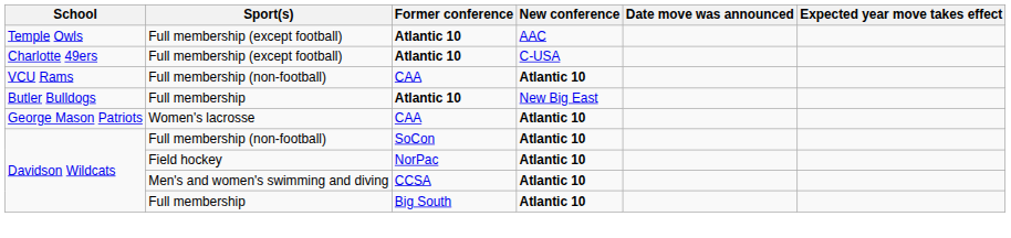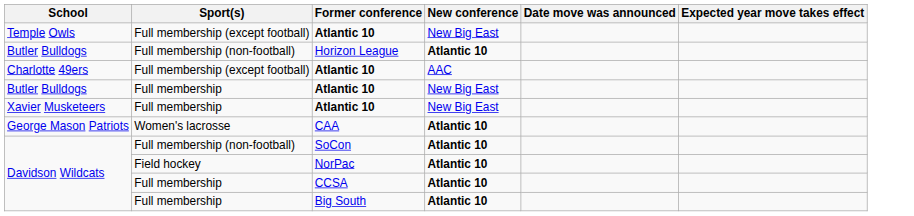 <table class="wikitable sortable">
 <tr>
 <th>School</th>
 <th>Sport(s)</th>
 <th>Former conference</th>
 <th>New conference</th>
 <th>Date move was announced</th>
 <th>Expected year move takes effect</th>
 </tr>
 <tr>
 <td><a href='#'>Temple</a> <a href='#'>Owls</a></td>
 <td>Full membership (except football)</td>
 <td><strong>Atlantic 10</strong></td>
-<td><a href='#'>AAC</a></td>
+<td><a href='#'>New Big East</a></td>
+<td></td>
+<td></td>
+</tr>
+<tr>
+<td><a href='#'>Butler</a> <a href='#'>Bulldogs</a></td>
+<td>Full membership (non-football)</td>
+<td><a href='#'>Horizon League</a></td>
+<td><strong>Atlantic 10</strong></td>
 <td></td>
 <td></td>
 </tr>
 <tr>
 <td><a href='#'>Charlotte</a> <a href='#'>49ers</a></td>
 <td>Full membership (except football)</td>
 <td><strong>Atlantic 10</strong></td>
-<td><a href='#'>C-USA</a></td>
-<td></td>
-<td></td>
-</tr>
-<tr>
-<td><a href='#'>VCU</a> <a href='#'>Rams</a></td>
-<td>Full membership (non-football)</td>
-<td><a href='#'>CAA</a></td>
-<td><strong>Atlantic 10</strong></td>
+<td><a href='#'>AAC</a></td>
 <td></td>
 <td></td>
 </tr>
 <tr>
 <td><a href='#'>Butler</a> <a href='#'>Bulldogs</a></td>
+<td>Full membership</td>
+<td><strong>Atlantic 10</strong></td>
+<td><a href='#'>New Big East</a></td>
+<td></td>
+<td></td>
+</tr>
+<tr>
+<td><a href='#'>Xavier</a> <a href='#'>Musketeers</a></td>
 <td>Full membership</td>
 <td><strong>Atlantic 10</strong></td>
 <td><a href='#'>New Big East</a></td>
 <td></td>
 <td></td>
 </tr>
 <tr>
 <td><a href='#'>George Mason</a> <a href='#'>Patriots</a></td>
 <td>Women's lacrosse</td>
 <td><a href='#'>CAA</a></td>
 <td><strong>Atlantic 10</strong></td>
 <td></td>
 <td></td>
 </tr>
 <tr>
 <td rowspan="4"><a href='#'>Davidson</a> <a href='#'>Wildcats</a></td>
 <td>Full membership (non-football)</td>
 <td><a href='#'>SoCon</a></td>
 <td><strong>Atlantic 10</strong></td>
 <td></td>
 <td></td>
 </tr>
 <tr>
 <td>Field hockey</td>
 <td><a href='#'>NorPac</a></td>
 <td><strong>Atlantic 10</strong></td>
 <td></td>
 <td></td>
 </tr>
 <tr>
-<td>Men's and women's swimming and diving</td>
+<td>Full membership</td>
 <td><a href='#'>CCSA</a></td>
 <td><strong>Atlantic 10</strong></td>
 <td></td>
 <td></td>
 </tr>
 <tr>
 <td>Full membership</td>
 <td><a href='#'>Big South</a></td>
 <td><strong>Atlantic 10</strong></td>
 <td></td>
 <td></td>
 </tr>
 </table>
